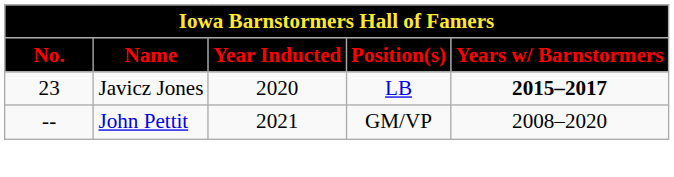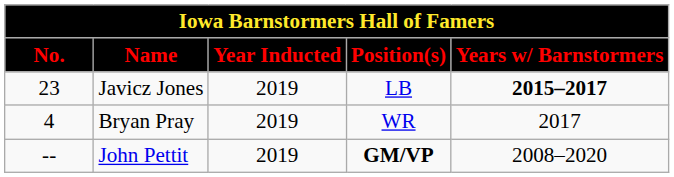 <table class="wikitable sortable">
 <tr>
 <td colspan="5"  style="background:#000; color:#ffe92b; text-align:center;"><strong>Iowa Barnstormers Hall of Famers</strong></td>
 </tr>
 <tr>
 <th style="width:60px; background:#000; color:red;">No.</th>
 <th style="background: #000; color: red">Name</th>
 <th style="background: #000; color: red">Year Inducted</th>
 <th style="background: #000; color: red">Position(s)</th>
 <th style="background: #000; color: red">Years w/ Barnstormers</th>
 </tr>
 <tr>
 <td style="text-align:center;">23</td>
 <td>Javicz Jones</td>
-<td style="text-align:center;">2020</td>
+<td style="text-align:center;">2019</td>
 <td style="text-align:center;"><a href='#'>LB</a></td>
 <td style="text-align:center;"><strong>2015–2017</strong></td>
 </tr>
 <tr>
+<td style="text-align:center;">4</td>
+<td>Bryan Pray</td>
+<td style="text-align:center;">2019</td>
+<td style="text-align:center;"><a href='#'>WR</a></td>
+<td style="text-align:center;">2017</td>
+</tr>
+<tr>
 <td style="text-align:center;">--</td>
 <td><a href='#'>John Pettit</a></td>
-<td style="text-align:center;">2021</td>
-<td style="text-align:center;">GM/VP</td>
+<td style="text-align:center;">2019</td>
+<td style="text-align:center;"><strong>GM/VP</strong></td>
 <td style="text-align:center;">2008–2020</td>
 </tr>
 </table>
